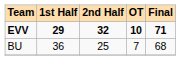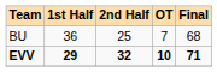 <table class="wikitable" align=right>
 <tr bgcolor=#ffdead align=center>
 <td><strong>Team</strong></td>
 <td><strong>1st Half</strong></td>
 <td><strong>2nd Half</strong></td>
 <td><strong>OT</strong></td>
 <td><strong>Final</strong></td>
 </tr>
 <tr>
+<td>BU</td>
+<td align=center>36</td>
+<td align=center>25</td>
+<td align=center>7</td>
+<td align=center>68</td>
+</tr>
+<tr>
 <td><strong>EVV</strong></td>
 <td align=center><strong>29</strong></td>
 <td align=center><strong>32</strong></td>
 <td align=center><strong>10</strong></td>
 <td align=center><strong>71</strong></td>
 </tr>
 <tr>
-<td>BU</td>
-<td align=center>36</td>
-<td align=center>25</td>
-<td align=center>7</td>
-<td align=center>68</td>
-</tr>
-<tr>
 </tr>
 </table>
